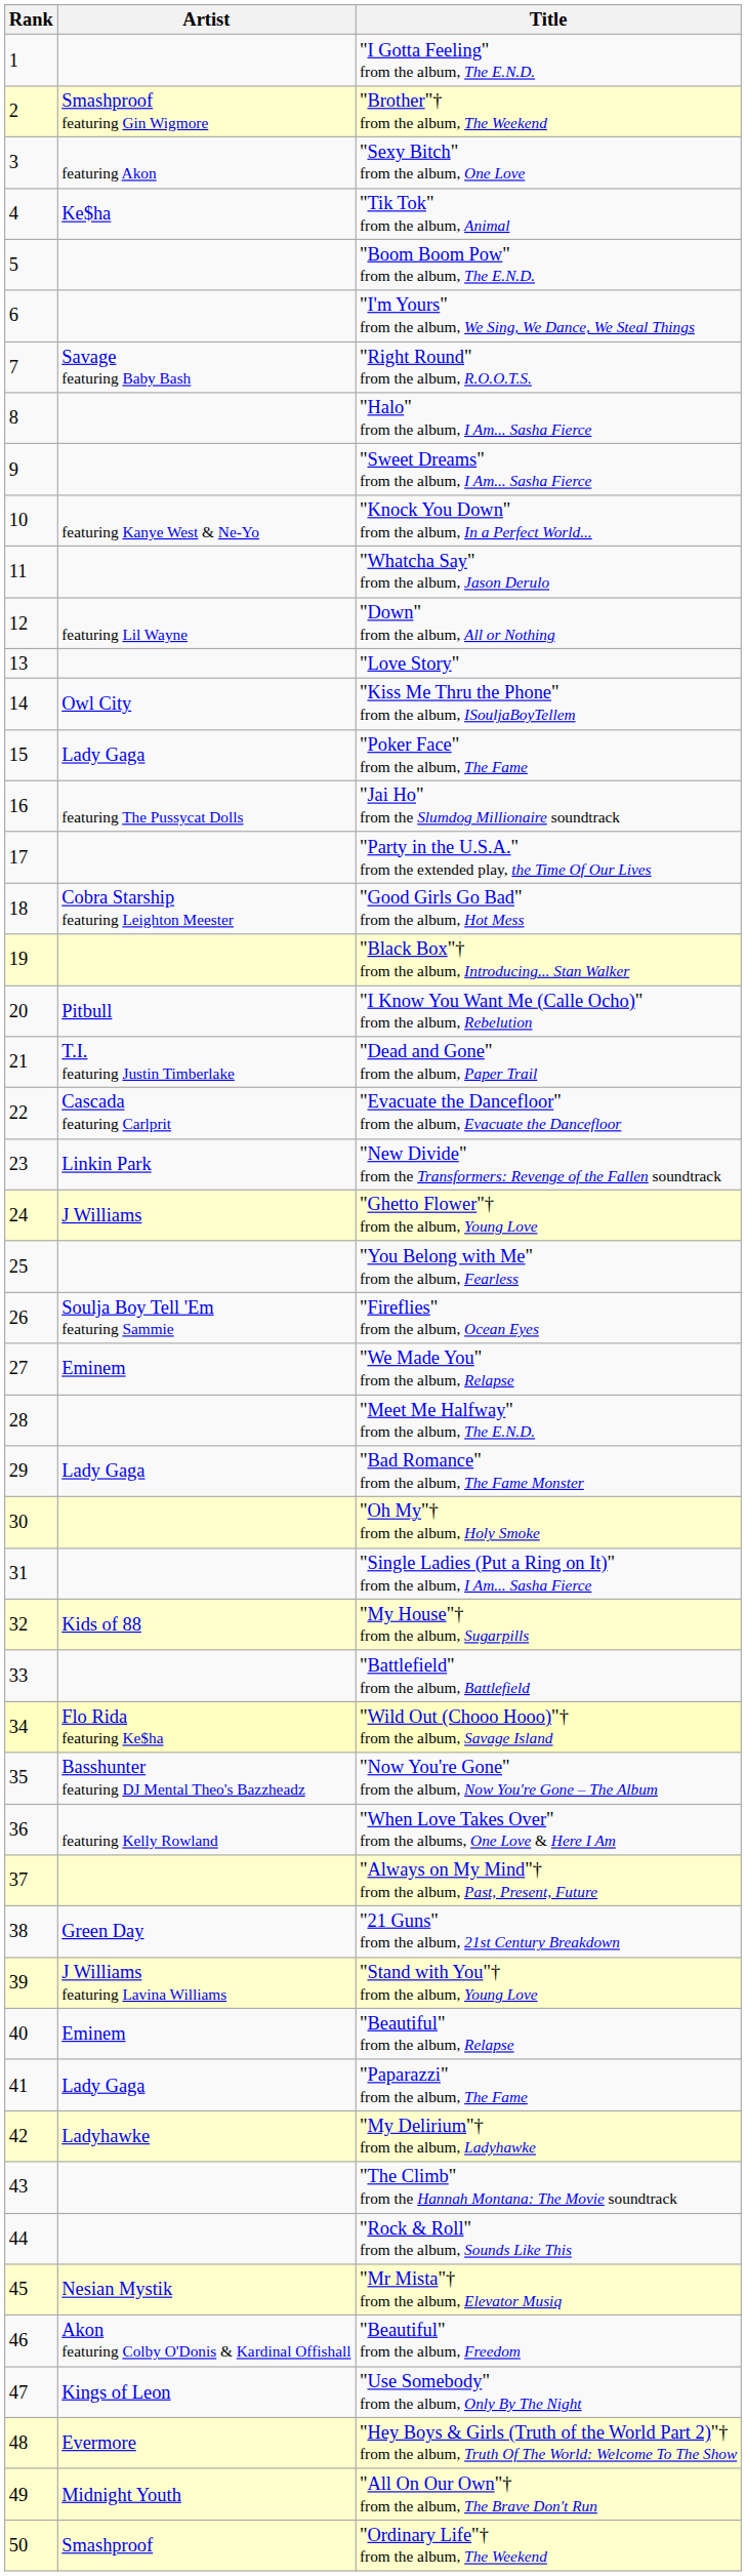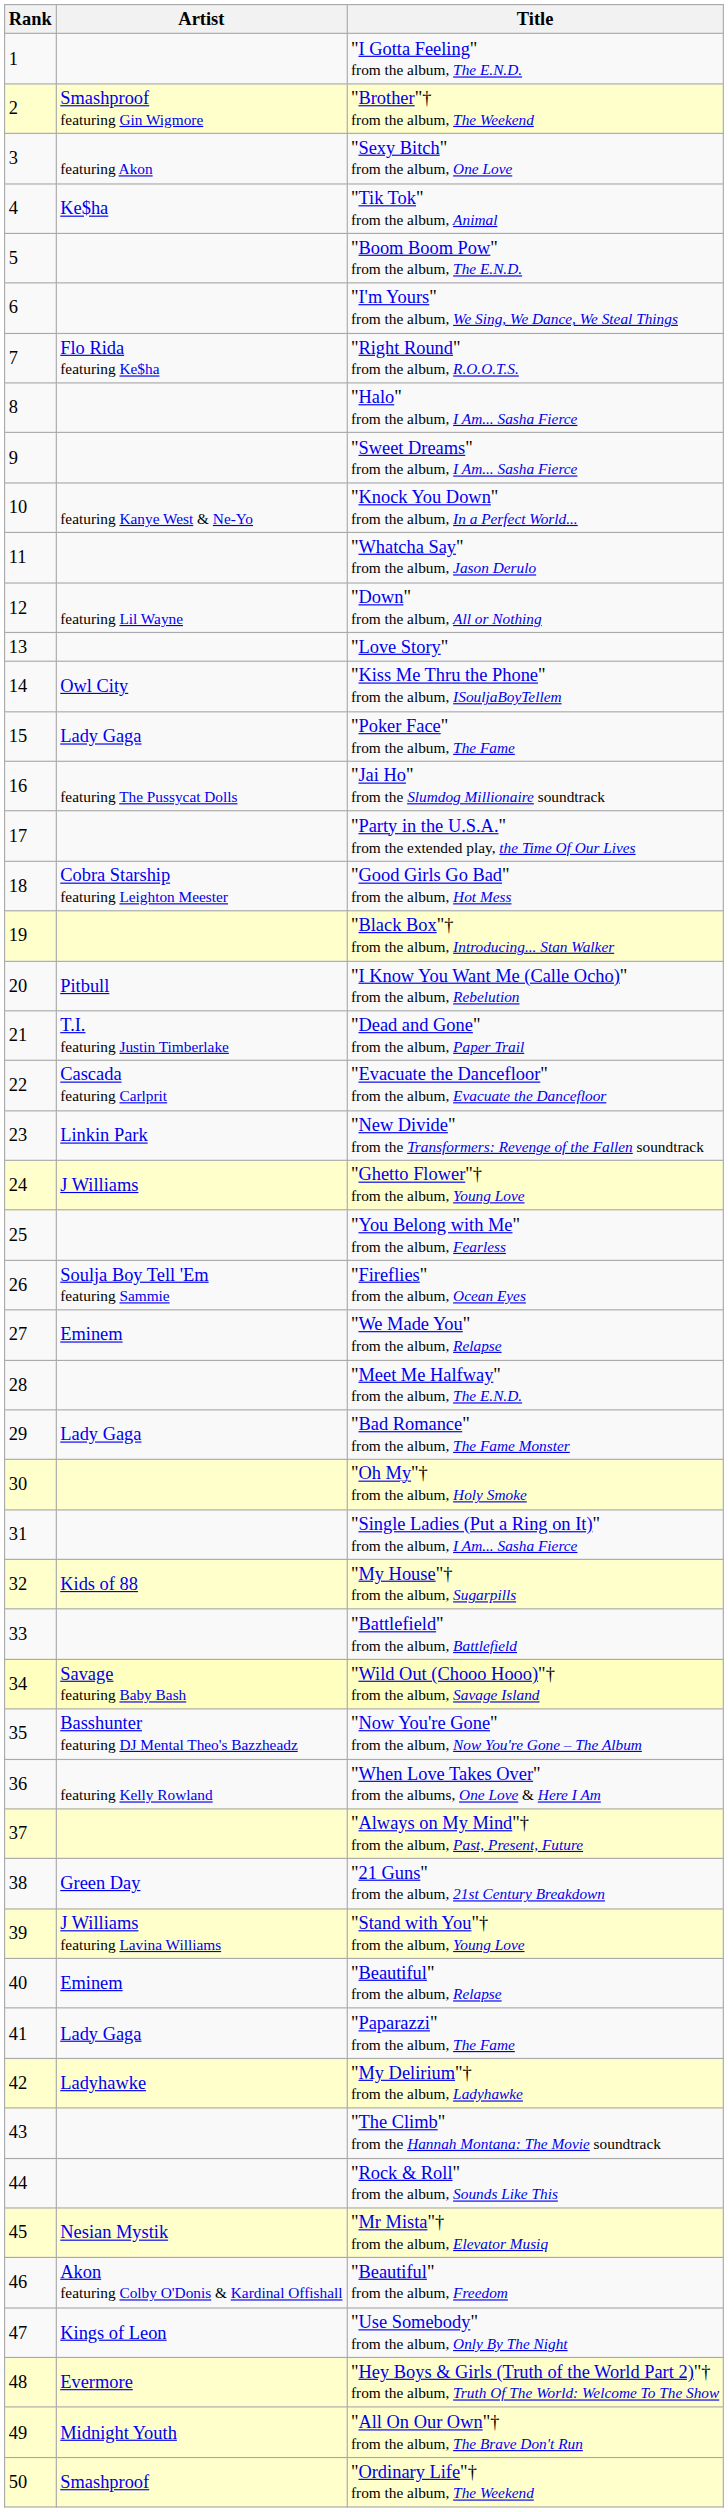 <table class="wikitable sortable">
 <tr>
 <th>Rank</th>
 <th>Artist</th>
 <th>Title</th>
 </tr>
 <tr>
 <td>1</td>
 <td></td>
 <td>"<a href='#'>I Gotta Feeling</a>"<br><small>from the album, <em><a href='#'>The E.N.D.</a></em></small><br></td>
 </tr>
 <tr bgcolor="#FFFFCC">
 <td>2</td>
 <td><a href='#'>Smashproof</a> <br><small>featuring <a href='#'>Gin Wigmore</a><br></small></td>
 <td>"<a href='#'>Brother</a>"† <br><small>from the album, <em><a href='#'>The Weekend</a></em></small><br></td>
 </tr>
 <tr>
 <td>3</td>
 <td> <br><small>featuring <a href='#'>Akon</a><br></small></td>
 <td>"<a href='#'>Sexy Bitch</a>" <br><small>from the album, <em><a href='#'>One Love</a></em></small><br></td>
 </tr>
 <tr>
 <td>4</td>
 <td><a href='#'>Ke$ha</a></td>
 <td>"<a href='#'>Tik Tok</a>"<br><small>from the album, <em><a href='#'>Animal</a></em></small><br></td>
 </tr>
 <tr>
 <td>5</td>
 <td></td>
 <td>"<a href='#'>Boom Boom Pow</a>" <br><small>from the album, <em><a href='#'>The E.N.D.</a></em></small><br></td>
 </tr>
 <tr>
 <td>6</td>
 <td></td>
 <td>"<a href='#'>I'm Yours</a>"<br><small>from the album, <em><a href='#'>We Sing, We Dance, We Steal Things</a></em></small><br></td>
 </tr>
 <tr>
 <td>7</td>
-<td><a href='#'>Savage</a> <br><small>featuring <a href='#'>Baby Bash</a></small><br></td>
+<td><a href='#'>Flo Rida</a> <br><small>featuring <a href='#'>Ke$ha</a><br></small></td>
 <td>"<a href='#'>Right Round</a>"<br><small>from the album, <em><a href='#'>R.O.O.T.S.</a></em></small><br></td>
 </tr>
 <tr>
 <td>8</td>
 <td></td>
 <td>"<a href='#'>Halo</a>"<br><small>from the album, <em><a href='#'>I Am... Sasha Fierce</a></em></small><br></td>
 </tr>
 <tr>
 <td>9</td>
 <td></td>
 <td>"<a href='#'>Sweet Dreams</a>"<br><small>from the album, <em><a href='#'>I Am... Sasha Fierce</a></em></small><br></td>
 </tr>
 <tr>
 <td>10</td>
 <td> <br><small>featuring <a href='#'>Kanye West</a> & <a href='#'>Ne-Yo</a></small></td>
 <td>"<a href='#'>Knock You Down</a>"<br><small>from the album, <em><a href='#'>In a Perfect World...</a></em></small><br></td>
 </tr>
 <tr>
 <td>11</td>
 <td></td>
 <td>"<a href='#'>Whatcha Say</a>"<br><small>from the album, <em><a href='#'>Jason Derulo</a></em></small><br></td>
 </tr>
 <tr>
 <td>12</td>
 <td> <br><small>featuring <a href='#'>Lil Wayne</a><br></small></td>
 <td>"<a href='#'>Down</a>"<br><small>from the album, <em><a href='#'>All or Nothing</a></em></small><br></td>
 </tr>
 <tr>
 <td>13</td>
 <td></td>
 <td>"<a href='#'>Love Story</a>"</td>
 </tr>
 <tr>
 <td>14</td>
 <td><a href='#'>Owl City</a></td>
 <td>"<a href='#'>Kiss Me Thru the Phone</a>"<br><small>from the album, <em><a href='#'>ISouljaBoyTellem</a></em></small><br></td>
 </tr>
 <tr>
 <td>15</td>
 <td><a href='#'>Lady Gaga</a></td>
 <td>"<a href='#'>Poker Face</a>"<br><small>from the album, <em><a href='#'>The Fame</a></em></small><br></td>
 </tr>
 <tr>
 <td>16</td>
 <td> <br><small>featuring <a href='#'>The Pussycat Dolls</a><br></small></td>
 <td>"<a href='#'>Jai Ho</a>"<br><small>from the <em><a href='#'>Slumdog Millionaire</a></em> soundtrack</small><br></td>
 </tr>
 <tr>
 <td>17</td>
 <td></td>
 <td>"<a href='#'>Party in the U.S.A.</a>"<br><small>from the extended play, <em><a href='#'>the Time Of Our Lives</a></em></small><br></td>
 </tr>
 <tr>
 <td>18</td>
 <td><a href='#'>Cobra Starship</a> <br><small>featuring <a href='#'>Leighton Meester</a><br></small></td>
 <td>"<a href='#'>Good Girls Go Bad</a>"<br><small>from the album, <em><a href='#'>Hot Mess</a></em></small><br></td>
 </tr>
 <tr bgcolor="#FFFFCC">
 <td>19</td>
 <td></td>
 <td>"<a href='#'>Black Box</a>"†<br><small>from the album, <em><a href='#'>Introducing... Stan Walker</a></em></small><br></td>
 </tr>
 <tr>
 <td>20</td>
 <td><a href='#'>Pitbull</a></td>
 <td>"<a href='#'>I Know You Want Me (Calle Ocho)</a>"<br><small>from the album, <em><a href='#'>Rebelution</a></em></small><br></td>
 </tr>
 <tr>
 <td>21</td>
 <td><a href='#'>T.I.</a> <br><small>featuring <a href='#'>Justin Timberlake</a><br></small></td>
 <td>"<a href='#'>Dead and Gone</a>"<br><small>from the album, <em><a href='#'>Paper Trail</a></em></small><br></td>
 </tr>
 <tr>
 <td>22</td>
 <td><a href='#'>Cascada</a><br><small>featuring <a href='#'>Carlprit</a><br></small></td>
 <td>"<a href='#'>Evacuate the Dancefloor</a>"<br><small>from the album, <em><a href='#'>Evacuate the Dancefloor</a></em></small><br></td>
 </tr>
 <tr>
 <td>23</td>
 <td><a href='#'>Linkin Park</a></td>
 <td>"<a href='#'>New Divide</a>"<br><small>from the <em><a href='#'>Transformers: Revenge of the Fallen</a></em> soundtrack</small><br></td>
 </tr>
 <tr bgcolor="#FFFFCC">
 <td>24</td>
 <td><a href='#'>J Williams</a></td>
 <td>"<a href='#'>Ghetto Flower</a>"†<br><small>from the album, <em><a href='#'>Young Love</a></em></small><br></td>
 </tr>
 <tr>
 <td>25</td>
 <td></td>
 <td>"<a href='#'>You Belong with Me</a>"<br><small>from the album, <em><a href='#'>Fearless</a></em></small><br></td>
 </tr>
 <tr>
 <td>26</td>
 <td><a href='#'>Soulja Boy Tell 'Em</a> <br><small>featuring <a href='#'>Sammie</a><br></small></td>
 <td>"<a href='#'>Fireflies</a>"<br><small>from the album, <em><a href='#'>Ocean Eyes</a></em></small><br></td>
 </tr>
 <tr>
 <td>27</td>
 <td><a href='#'>Eminem</a></td>
 <td>"<a href='#'>We Made You</a>"<br><small>from the album, <em><a href='#'>Relapse</a></em></small><br></td>
 </tr>
 <tr>
 <td>28</td>
 <td></td>
 <td>"<a href='#'>Meet Me Halfway</a>"<br><small>from the album, <em><a href='#'>The E.N.D.</a></em></small><br></td>
 </tr>
 <tr>
 <td>29</td>
 <td><a href='#'>Lady Gaga</a></td>
 <td>"<a href='#'>Bad Romance</a>"<br><small>from the album, <em><a href='#'>The Fame Monster</a></em></small><br></td>
 </tr>
 <tr bgcolor="#FFFFCC">
 <td>30</td>
 <td></td>
 <td>"<a href='#'>Oh My</a>"†<br><small>from the album, <em><a href='#'>Holy Smoke</a></em></small><br></td>
 </tr>
 <tr>
 <td>31</td>
 <td></td>
 <td>"<a href='#'>Single Ladies (Put a Ring on It)</a>"<br><small>from the album, <em><a href='#'>I Am... Sasha Fierce</a></em></small><br></td>
 </tr>
 <tr bgcolor="#FFFFCC">
 <td>32</td>
 <td><a href='#'>Kids of 88</a></td>
 <td>"<a href='#'>My House</a>"†<br><small>from the album, <em><a href='#'>Sugarpills</a></em></small><br></td>
 </tr>
 <tr>
 <td>33</td>
 <td></td>
 <td>"<a href='#'>Battlefield</a>"<br><small>from the album, <em><a href='#'>Battlefield</a></em></small><br></td>
 </tr>
 <tr bgcolor="#FFFFC">
 <td>34</td>
-<td><a href='#'>Flo Rida</a> <br><small>featuring <a href='#'>Ke$ha</a><br></small></td>
+<td><a href='#'>Savage</a> <br><small>featuring <a href='#'>Baby Bash</a></small><br></td>
 <td>"<a href='#'>Wild Out (Chooo Hooo)</a>"†<br><small>from the album, <em><a href='#'>Savage Island</a></em></small><br></td>
 </tr>
 <tr>
 <td>35</td>
 <td><a href='#'>Basshunter</a><br><small>featuring <a href='#'>DJ Mental Theo's Bazzheadz</a><br></small></td>
 <td>"<a href='#'>Now You're Gone</a>"<br><small>from the album, <em><a href='#'>Now You're Gone – The Album</a></em></small><br></td>
 </tr>
 <tr>
 <td>36</td>
 <td> <br><small>featuring <a href='#'>Kelly Rowland</a><br></small></td>
 <td>"<a href='#'>When Love Takes Over</a>"<br><small>from the albums, <em><a href='#'>One Love</a></em> & <em><a href='#'>Here I Am</a></em></small><br></td>
 </tr>
 <tr bgcolor="#FFFFCC">
 <td>37</td>
 <td></td>
 <td>"<a href='#'>Always on My Mind</a>"†<br><small>from the album, <em><a href='#'>Past, Present, Future</a></em></small><br></td>
 </tr>
 <tr>
 <td>38</td>
 <td><a href='#'>Green Day</a></td>
 <td>"<a href='#'>21 Guns</a>"<br><small>from the album, <em><a href='#'>21st Century Breakdown</a></em></small><br></td>
 </tr>
 <tr bgcolor="#FFFFCC">
 <td>39</td>
 <td><a href='#'>J Williams</a> <br><small>featuring <a href='#'>Lavina Williams</a><br></small></td>
 <td>"<a href='#'>Stand with You</a>"†<br><small>from the album, <em><a href='#'>Young Love</a></em></small><br></td>
 </tr>
 <tr>
 <td>40</td>
 <td><a href='#'>Eminem</a></td>
 <td>"<a href='#'>Beautiful</a>"<br><small>from the album, <em><a href='#'>Relapse</a></em></small><br></td>
 </tr>
 <tr>
 <td>41</td>
 <td><a href='#'>Lady Gaga</a></td>
 <td>"<a href='#'>Paparazzi</a>"<br><small>from the album, <em><a href='#'>The Fame</a></em></small><br></td>
 </tr>
 <tr bgcolor="#FFFFCC">
 <td>42</td>
 <td><a href='#'>Ladyhawke</a></td>
 <td>"<a href='#'>My Delirium</a>"†<br><small>from the album, <em><a href='#'>Ladyhawke</a></em></small><br></td>
 </tr>
 <tr>
 <td>43</td>
 <td></td>
 <td>"<a href='#'>The Climb</a>"<br><small>from the <em><a href='#'>Hannah Montana: The Movie</a></em> soundtrack</small><br></td>
 </tr>
 <tr>
 <td>44</td>
 <td></td>
 <td>"<a href='#'>Rock & Roll</a>"<br><small>from the album, <em><a href='#'>Sounds Like This</a></em></small><br></td>
 </tr>
 <tr bgcolor="#FFFFCC">
 <td>45</td>
 <td><a href='#'>Nesian Mystik</a></td>
 <td>"<a href='#'>Mr Mista</a>"†<br><small>from the album, <em><a href='#'>Elevator Musiq</a></em></small><br></td>
 </tr>
 <tr>
 <td>46</td>
 <td><a href='#'>Akon</a> <br><small>featuring <a href='#'>Colby O'Donis</a> & <a href='#'>Kardinal Offishall</a><br></small></td>
 <td>"<a href='#'>Beautiful</a>"<br><small>from the album, <em><a href='#'>Freedom</a></em></small><br></td>
 </tr>
 <tr>
 <td>47</td>
 <td><a href='#'>Kings of Leon</a></td>
 <td>"<a href='#'>Use Somebody</a>"<br><small>from the album, <em><a href='#'>Only By The Night</a></em></small><br></td>
 </tr>
 <tr bgcolor="#FFFFCC">
 <td>48</td>
 <td><a href='#'>Evermore</a></td>
 <td>"<a href='#'>Hey Boys & Girls (Truth of the World Part 2)</a>"†<br><small>from the album, <em><a href='#'>Truth Of The World: Welcome To The Show</a></em></small><br></td>
 </tr>
 <tr bgcolor="#FFFFCC">
 <td>49</td>
 <td><a href='#'>Midnight Youth</a></td>
 <td>"<a href='#'>All On Our Own</a>"†<br><small>from the album, <em><a href='#'>The Brave Don't Run</a></em></small><br></td>
 </tr>
 <tr bgcolor="#FFFFCC">
 <td>50</td>
 <td><a href='#'>Smashproof</a></td>
 <td>"<a href='#'>Ordinary Life</a>"†<br><small>from the album, <em><a href='#'>The Weekend</a></em></small><br></td>
 </tr>
 </table>
